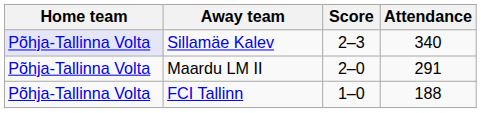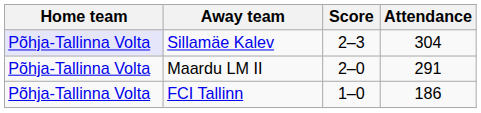 <table class="wikitable">
 <tr>
 <th width=150px>Home team</th>
 <th width=150px>Away team</th>
 <th width=50px>Score</th>
 <th width=50px>Attendance</th>
 </tr>
 <tr>
 <td style="background: lavender;"><a href='#'>Põhja-Tallinna Volta</a></td>
 <td><a href='#'>Sillamäe Kalev</a></td>
 <td align=center>2–3</td>
-<td align=center>340</td>
+<td align=center>304</td>
 </tr>
 <tr>
 <td><a href='#'>Põhja-Tallinna Volta</a></td>
 <td>Maardu LM II</td>
 <td align=center>2–0</td>
 <td align=center>291</td>
 </tr>
 <tr>
 <td><a href='#'>Põhja-Tallinna Volta</a></td>
 <td><a href='#'>FCI Tallinn</a></td>
 <td align=center>1–0</td>
-<td align=center>188</td>
+<td align=center>186</td>
 </tr>
 </table>
